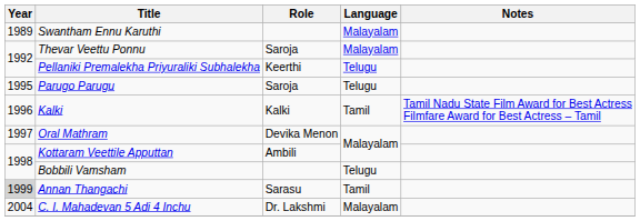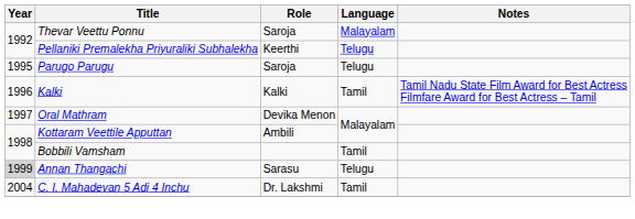 <table class="wikitable sortable">
 <tr style="background:#ccc; text-align:center;">
 <th>Year</th>
 <th>Title</th>
 <th>Role</th>
 <th>Language</th>
 <th>Notes</th>
-</tr>
-<tr>
-<td>1989</td>
-<td><em>Swantham Ennu Karuthi</em></td>
-<td></td>
-<td><a href='#'>Malayalam</a></td>
-<td></td>
 </tr>
 <tr>
 <td rowspan="2">1992</td>
 <td><em>Thevar Veettu Ponnu</em></td>
 <td>Saroja</td>
 <td><a href='#'>Malayalam</a></td>
 <td></td>
 </tr>
 <tr>
 <td><em><a href='#'>Pellaniki Premalekha Priyuraliki Subhalekha</a></em></td>
 <td>Keerthi</td>
 <td><a href='#'>Telugu</a></td>
 <td></td>
 </tr>
 <tr>
 <td>1995</td>
 <td><em><a href='#'>Parugo Parugu</a></em></td>
 <td>Saroja</td>
 <td>Telugu</td>
 <td></td>
 </tr>
 <tr>
 <td>1996</td>
 <td><em><a href='#'>Kalki</a></em></td>
 <td>Kalki</td>
 <td>Tamil</td>
 <td><a href='#'>Tamil Nadu State Film Award for Best Actress</a><br><a href='#'>Filmfare Award for Best Actress – Tamil</a></td>
 </tr>
 <tr>
 <td>1997</td>
 <td><em><a href='#'>Oral Mathram</a></em></td>
 <td>Devika Menon</td>
 <td rowspan="2">Malayalam</td>
 <td></td>
 </tr>
 <tr>
 <td rowspan=2>1998</td>
 <td><em><a href='#'>Kottaram Veettile Apputtan</a></em></td>
 <td>Ambili</td>
 <td></td>
 </tr>
 <tr>
 <td><em>Bobbili Vamsham</em></td>
 <td></td>
-<td>Telugu</td>
+<td>Tamil</td>
 <td></td>
 </tr>
 <tr>
 <td style="background: lightgrey;">1999</td>
 <td><em><a href='#'>Annan Thangachi</a></em></td>
 <td>Sarasu</td>
-<td>Tamil</td>
+<td>Telugu</td>
 <td></td>
 </tr>
 <tr>
 <td>2004</td>
 <td><em><a href='#'>C. I. Mahadevan 5 Adi 4 Inchu</a></em></td>
 <td>Dr. Lakshmi</td>
-<td>Malayalam</td>
+<td>Tamil</td>
 <td></td>
 </tr>
 <tr>
 </tr>
 </table>
